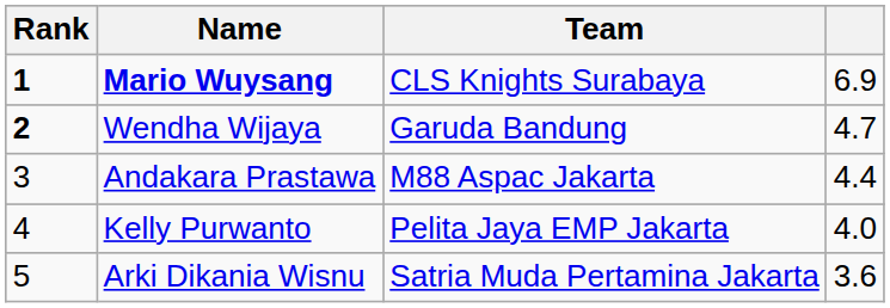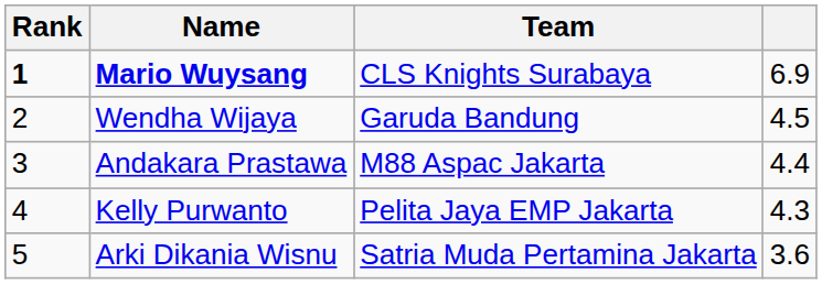 <table class="wikitable">
 <tr>
 <th>Rank</th>
 <th>Name</th>
 <th>Team</th>
 <th></th>
 </tr>
 <tr>
 <td><strong>1</strong></td>
 <td> <strong><a href='#'>Mario Wuysang</a></strong></td>
 <td><a href='#'>CLS Knights Surabaya</a></td>
 <td>6.9</td>
 </tr>
 <tr>
-<td><strong>2</strong></td>
+<td>2</td>
 <td> <a href='#'>Wendha Wijaya</a></td>
 <td><a href='#'>Garuda Bandung</a></td>
-<td>4.7</td>
+<td>4.5</td>
 </tr>
 <tr>
 <td>3</td>
 <td> <a href='#'>Andakara Prastawa</a></td>
 <td><a href='#'>M88 Aspac Jakarta</a></td>
 <td>4.4</td>
 </tr>
 <tr>
 <td>4</td>
 <td> <a href='#'>Kelly Purwanto</a></td>
 <td><a href='#'>Pelita Jaya EMP Jakarta</a></td>
-<td>4.0</td>
+<td>4.3</td>
 </tr>
 <tr>
 <td>5</td>
 <td> <a href='#'>Arki Dikania Wisnu</a></td>
 <td><a href='#'>Satria Muda Pertamina Jakarta</a></td>
 <td>3.6</td>
 </tr>
 </table>
